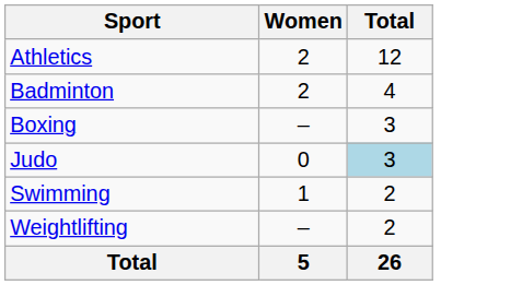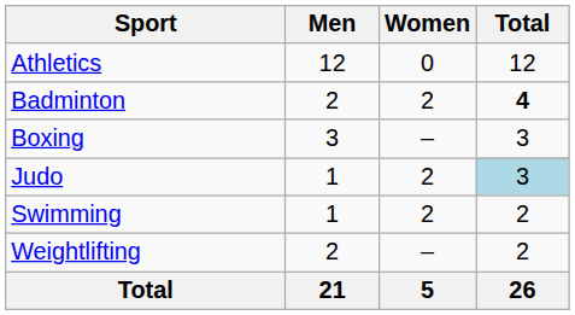 <table class="wikitable sortable" style="text-align:center;">
 <tr>
 <th width=180>Sport</th>
+<th width=55>Men</th>
 <th width=55>Women</th>
 <th width=55>Total</th>
 </tr>
 <tr>
 <td align=left><a href='#'>Athletics</a></td>
-<td>2</td>
+<td>12</td>
+<td>0</td>
 <td>12</td>
 </tr>
 <tr>
 <td align=left><a href='#'>Badminton</a></td>
 <td>2</td>
-<td>4</td>
+<td>2</td>
+<td><strong>4</strong></td>
 </tr>
 <tr>
 <td align=left><a href='#'>Boxing</a></td>
+<td>3</td>
 <td>–</td>
 <td>3</td>
 </tr>
 <tr>
 <td align=left><a href='#'>Judo</a></td>
-<td>0</td>
+<td>1</td>
+<td>2</td>
 <td style="background: lightblue;">3</td>
 </tr>
 <tr>
 <td align=left><a href='#'>Swimming</a></td>
 <td>1</td>
 <td>2</td>
+<td>2</td>
 </tr>
 <tr>
 <td align=left><a href='#'>Weightlifting</a></td>
+<td>2</td>
 <td>–</td>
 <td>2</td>
 </tr>
 <tr>
 <th>Total</th>
+<th>21</th>
 <th>5</th>
 <th>26</th>
 </tr>
 </table>
